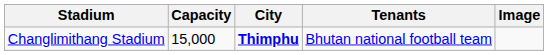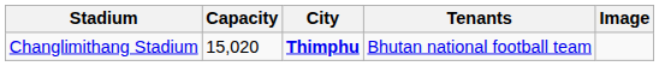 <table class="wikitable sortable">
 <tr>
 <th>Stadium</th>
 <th>Capacity</th>
 <th>City</th>
 <th>Tenants</th>
 <th>Image</th>
 </tr>
 <tr>
 <td><a href='#'>Changlimithang Stadium</a></td>
-<td>15,000</td>
+<td>15,020</td>
 <td><strong><a href='#'>Thimphu</a></strong></td>
 <td><a href='#'>Bhutan national football team</a></td>
 <td></td>
 </tr>
 </table>
